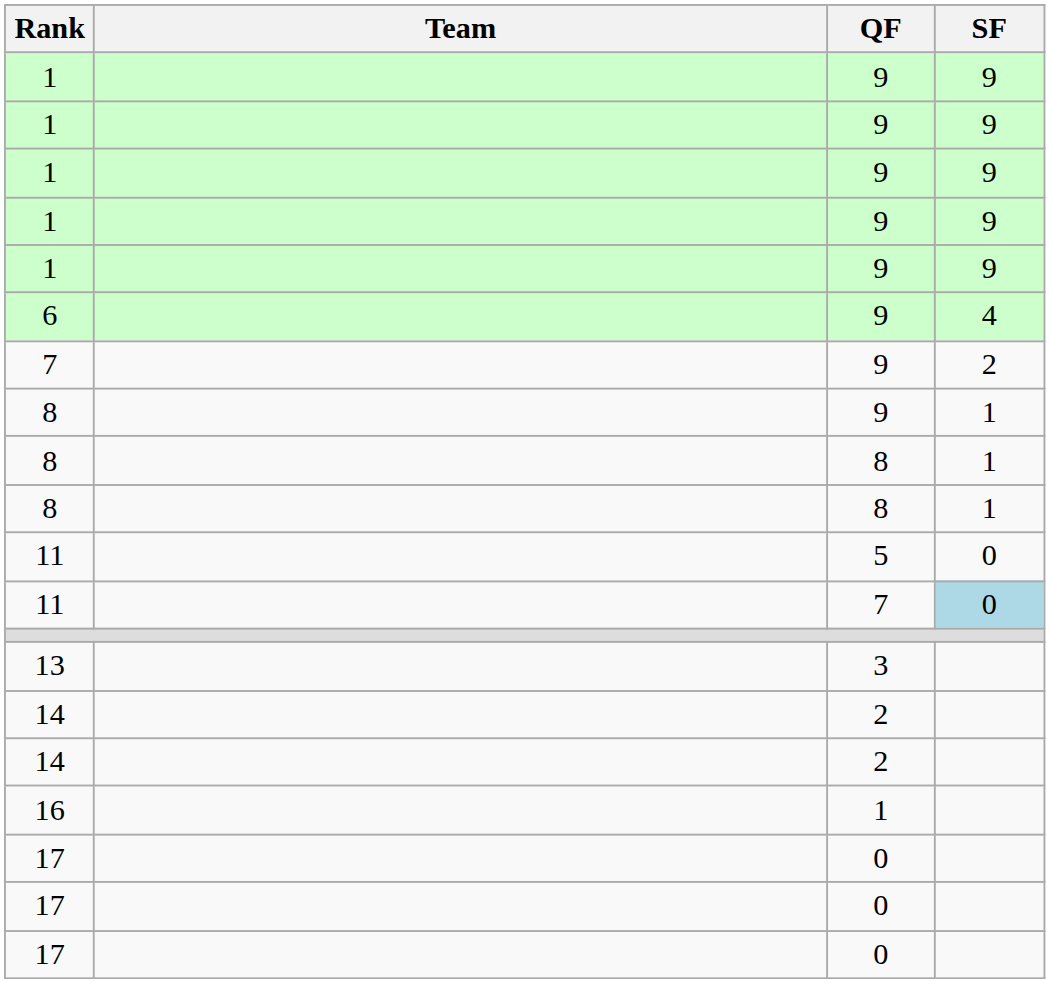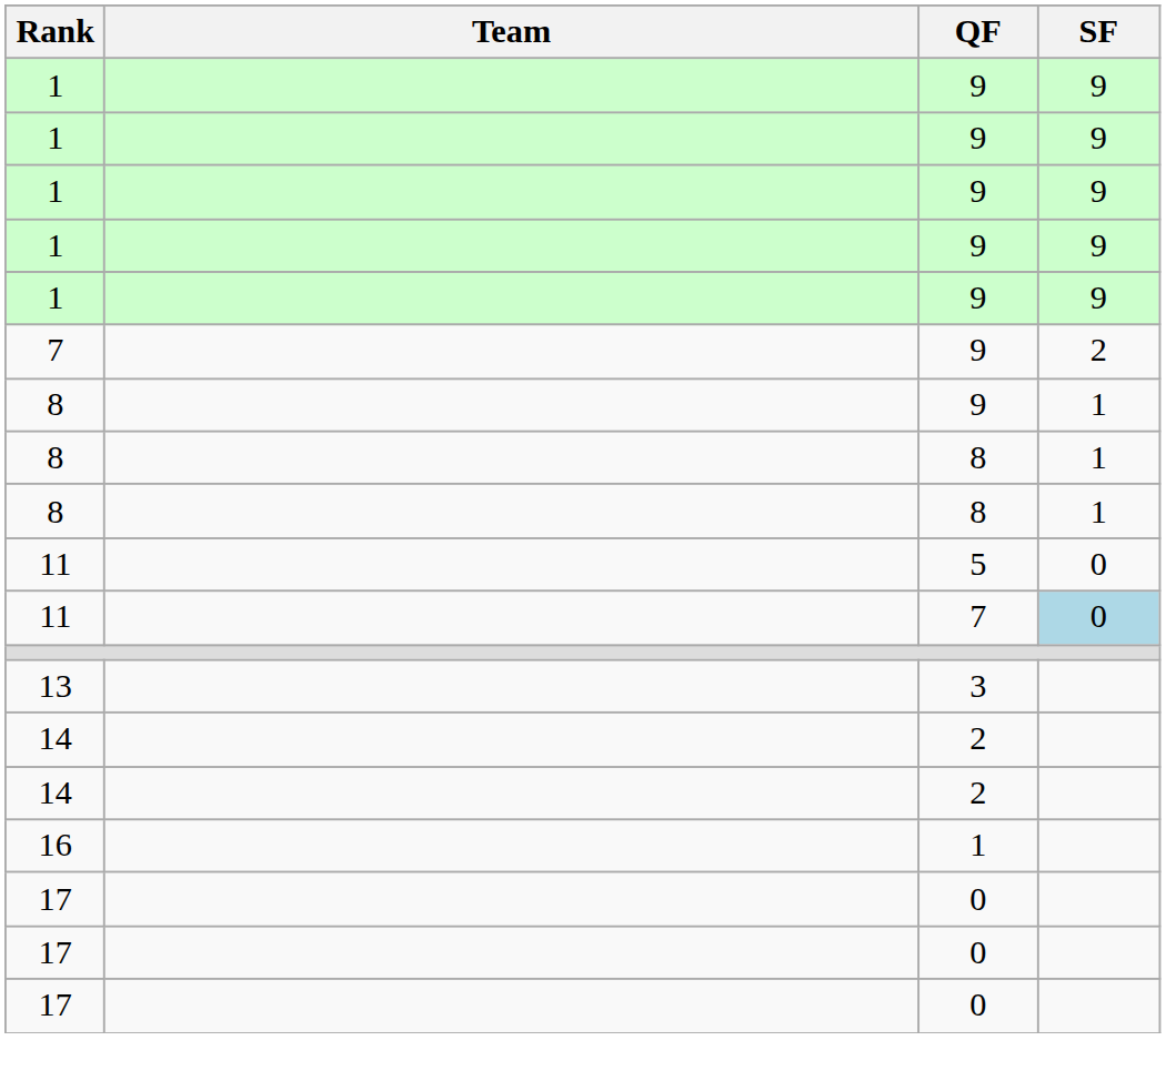 <table class=wikitable style="text-align:center">
 <tr>
 <th width=40>Rank</th>
 <th width=380>Team</th>
 <th width=50>QF</th>
 <th width=50>SF</th>
 </tr>
 <tr bgcolor="ccffcc">
 <td>1</td>
 <td align=left></td>
 <td>9</td>
 <td>9</td>
 </tr>
 <tr bgcolor="ccffcc">
 <td>1</td>
 <td align=left></td>
 <td>9</td>
 <td>9</td>
 </tr>
 <tr bgcolor="ccffcc">
 <td>1</td>
 <td align=left></td>
 <td>9</td>
 <td>9</td>
 </tr>
 <tr bgcolor="ccffcc">
 <td>1</td>
 <td align=left></td>
 <td>9</td>
 <td>9</td>
 </tr>
 <tr bgcolor="ccffcc">
 <td>1</td>
 <td align=left></td>
 <td>9</td>
 <td>9</td>
-</tr>
-<tr bgcolor="ccffcc">
-<td>6</td>
-<td align=left></td>
-<td>9</td>
-<td>4</td>
 </tr>
 <tr>
 <td>7</td>
 <td align=left></td>
 <td>9</td>
 <td>2</td>
 </tr>
 <tr>
 <td>8</td>
 <td align=left></td>
 <td>9</td>
 <td>1</td>
 </tr>
 <tr>
 <td>8</td>
 <td align=left></td>
 <td>8</td>
 <td>1</td>
 </tr>
 <tr>
 <td>8</td>
 <td align=left></td>
 <td>8</td>
 <td>1</td>
 </tr>
 <tr>
 <td>11</td>
 <td align=left></td>
 <td>5</td>
 <td>0</td>
 </tr>
 <tr>
 <td>11</td>
 <td align=left></td>
 <td>7</td>
 <td style="background: lightblue;">0</td>
 </tr>
 <tr bgcolor=#DDDDDD>
 <td colspan=4></td>
 </tr>
 <tr>
 <td>13</td>
 <td align=left></td>
 <td>3</td>
 <td></td>
 </tr>
 <tr>
 <td>14</td>
 <td align=left></td>
 <td>2</td>
 <td></td>
 </tr>
 <tr>
 <td>14</td>
 <td align=left></td>
 <td>2</td>
 <td></td>
 </tr>
 <tr>
 <td>16</td>
 <td align=left></td>
 <td>1</td>
 <td></td>
 </tr>
 <tr>
 <td>17</td>
 <td align=left></td>
 <td>0</td>
 <td></td>
 </tr>
 <tr>
 <td>17</td>
 <td align=left></td>
 <td>0</td>
 <td></td>
 </tr>
 <tr>
 <td>17</td>
 <td align=left></td>
 <td>0</td>
 <td></td>
 </tr>
 </table>
